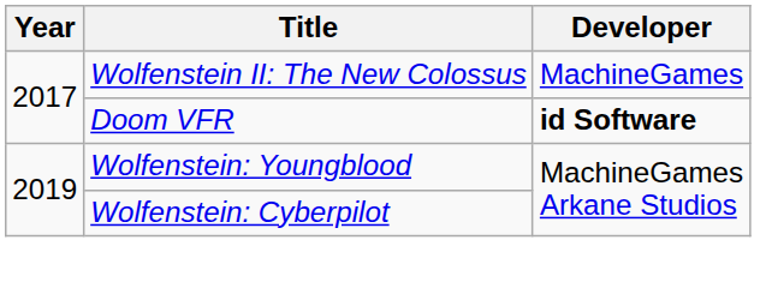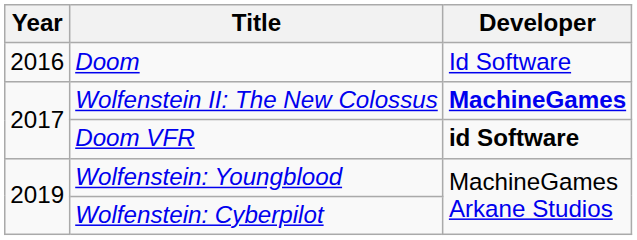 <table class="wikitable">
 <tr>
 <th>Year</th>
 <th>Title</th>
 <th>Developer</th>
 </tr>
 <tr>
+<td>2016</td>
+<td><em><a href='#'>Doom</a></em></td>
+<td><a href='#'>Id Software</a></td>
+</tr>
+<tr>
 <td rowspan="2">2017</td>
 <td><em><a href='#'>Wolfenstein II: The New Colossus</a></em></td>
-<td><a href='#'>MachineGames</a></td>
+<td><strong><a href='#'>MachineGames</a></strong></td>
 </tr>
 <tr>
 <td><em><a href='#'>Doom VFR</a></em></td>
 <td><strong>id Software</strong></td>
 </tr>
 <tr>
 <td rowspan="2">2019</td>
 <td><em><a href='#'>Wolfenstein: Youngblood</a></em></td>
 <td rowspan="2">MachineGames<br><a href='#'>Arkane Studios</a></td>
 </tr>
 <tr>
 <td><em><a href='#'>Wolfenstein: Cyberpilot</a></em></td>
 </tr>
 </table>
